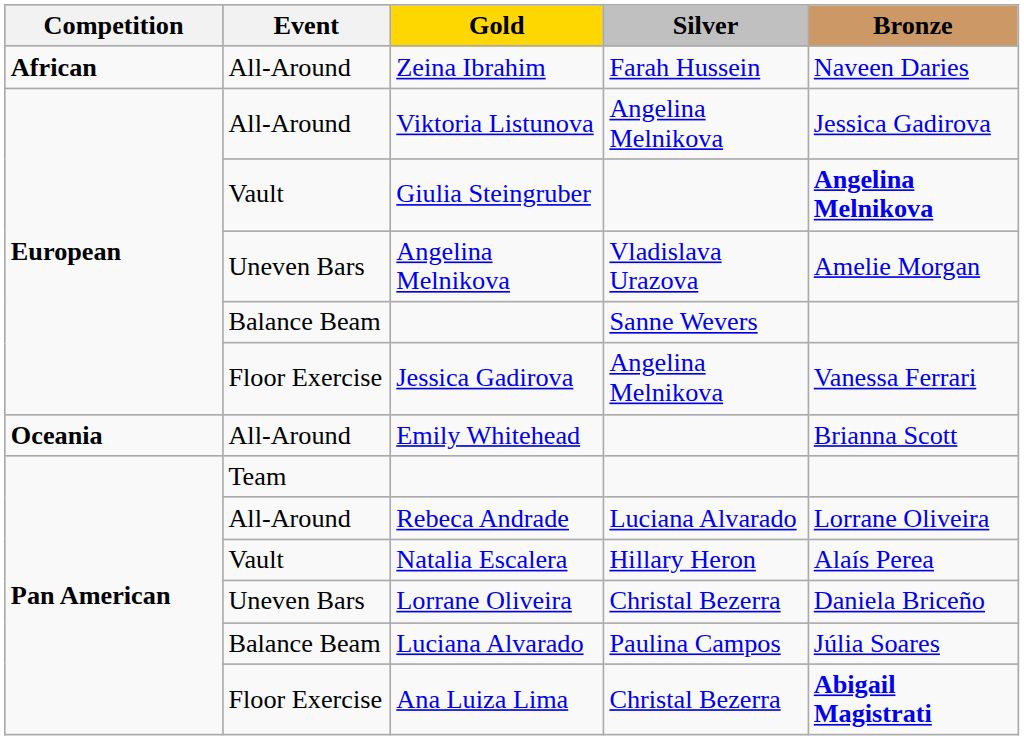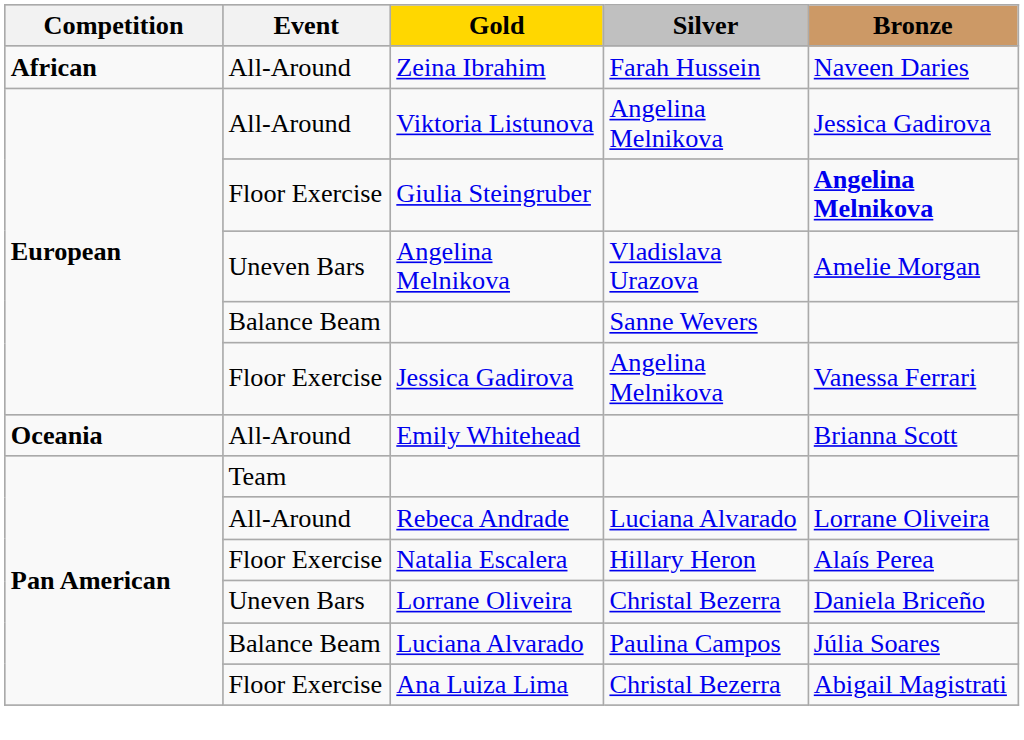 <table class="wikitable" style="width:70%;">
 <tr>
 <th style="text-align:center; width:5%;">Competition</th>
 <th style="text-align:center; width:5%;">Event</th>
 <td style="text-align:center; width:6%; background:gold;"><strong>Gold</strong></td>
 <td style="text-align:center; width:6%; background:silver;"><strong>Silver</strong></td>
 <td style="text-align:center; width:6%; background:#c96;"><strong>Bronze</strong></td>
 </tr>
 <tr>
 <td><strong>African</strong></td>
 <td>All-Around</td>
 <td> <a href='#'>Zeina Ibrahim</a></td>
 <td> <a href='#'>Farah Hussein</a></td>
 <td> <a href='#'>Naveen Daries</a></td>
 </tr>
 <tr>
 <td rowspan=5><strong>European</strong></td>
 <td>All-Around</td>
 <td> <a href='#'>Viktoria Listunova</a></td>
 <td> <a href='#'>Angelina Melnikova</a></td>
 <td> <a href='#'>Jessica Gadirova</a></td>
 </tr>
 <tr>
-<td>Vault</td>
+<td> Floor Exercise </td>
 <td> <a href='#'>Giulia Steingruber</a></td>
 <td></td>
 <td><strong> <a href='#'>Angelina Melnikova</a></strong></td>
 </tr>
 <tr>
 <td>Uneven Bars</td>
 <td> <a href='#'>Angelina Melnikova</a></td>
 <td> <a href='#'>Vladislava Urazova</a></td>
 <td> <a href='#'>Amelie Morgan</a></td>
 </tr>
 <tr>
 <td>Balance Beam</td>
 <td></td>
 <td> <a href='#'>Sanne Wevers</a></td>
 <td></td>
 </tr>
 <tr>
 <td> Floor Exercise </td>
 <td> <a href='#'>Jessica Gadirova</a></td>
 <td> <a href='#'>Angelina Melnikova</a></td>
 <td> <a href='#'>Vanessa Ferrari</a></td>
 </tr>
 <tr>
 <td rowspan=1><strong>Oceania</strong></td>
 <td>All-Around</td>
 <td> <a href='#'>Emily Whitehead</a></td>
 <td></td>
 <td> <a href='#'>Brianna Scott</a></td>
 </tr>
 <tr>
 <td rowspan=6><strong>Pan American</strong></td>
 <td>Team</td>
 <td></td>
 <td></td>
 <td></td>
 </tr>
 <tr>
 <td>All-Around</td>
 <td> <a href='#'>Rebeca Andrade</a></td>
 <td> <a href='#'>Luciana Alvarado</a></td>
 <td> <a href='#'>Lorrane Oliveira</a></td>
 </tr>
 <tr>
-<td>Vault</td>
+<td> Floor Exercise </td>
 <td> <a href='#'>Natalia Escalera</a></td>
 <td> <a href='#'>Hillary Heron</a></td>
 <td> <a href='#'>Alaís Perea</a></td>
 </tr>
 <tr>
 <td>Uneven Bars</td>
 <td> <a href='#'>Lorrane Oliveira</a></td>
 <td> <a href='#'>Christal Bezerra</a></td>
 <td> <a href='#'>Daniela Briceño</a></td>
 </tr>
 <tr>
 <td>Balance Beam</td>
 <td> <a href='#'>Luciana Alvarado</a></td>
 <td> <a href='#'>Paulina Campos</a></td>
 <td> <a href='#'>Júlia Soares</a></td>
 </tr>
 <tr>
 <td> Floor Exercise </td>
 <td> <a href='#'>Ana Luiza Lima</a></td>
 <td> <a href='#'>Christal Bezerra</a></td>
-<td><strong> <a href='#'>Abigail Magistrati</a></strong></td>
+<td> <a href='#'>Abigail Magistrati</a></td>
 </tr>
 </table>
